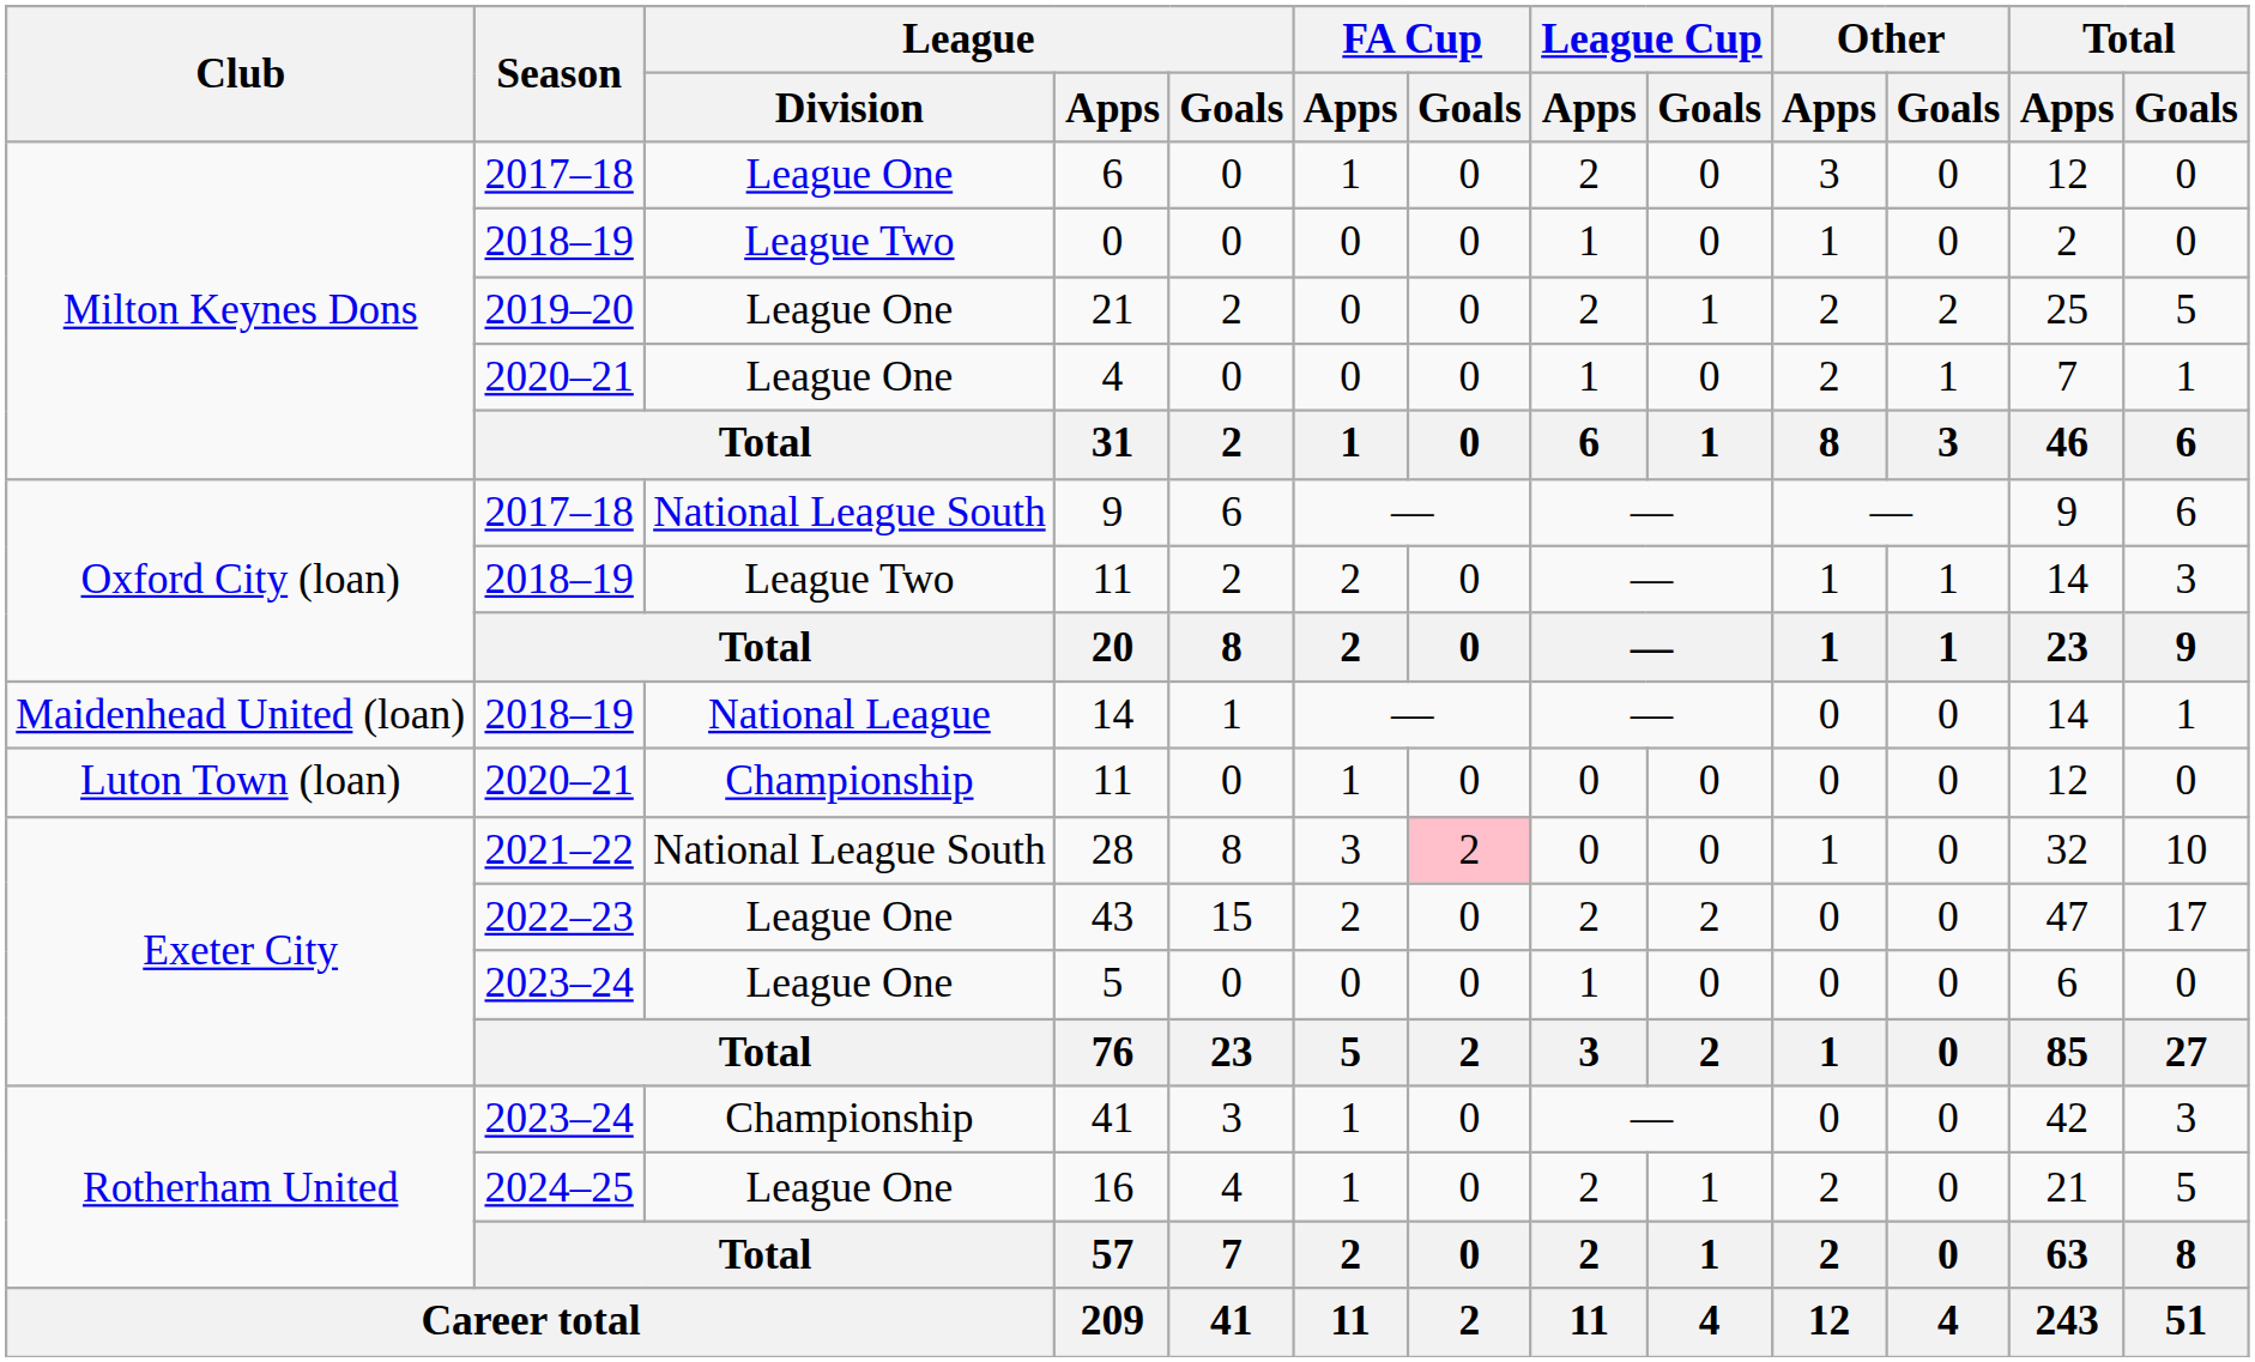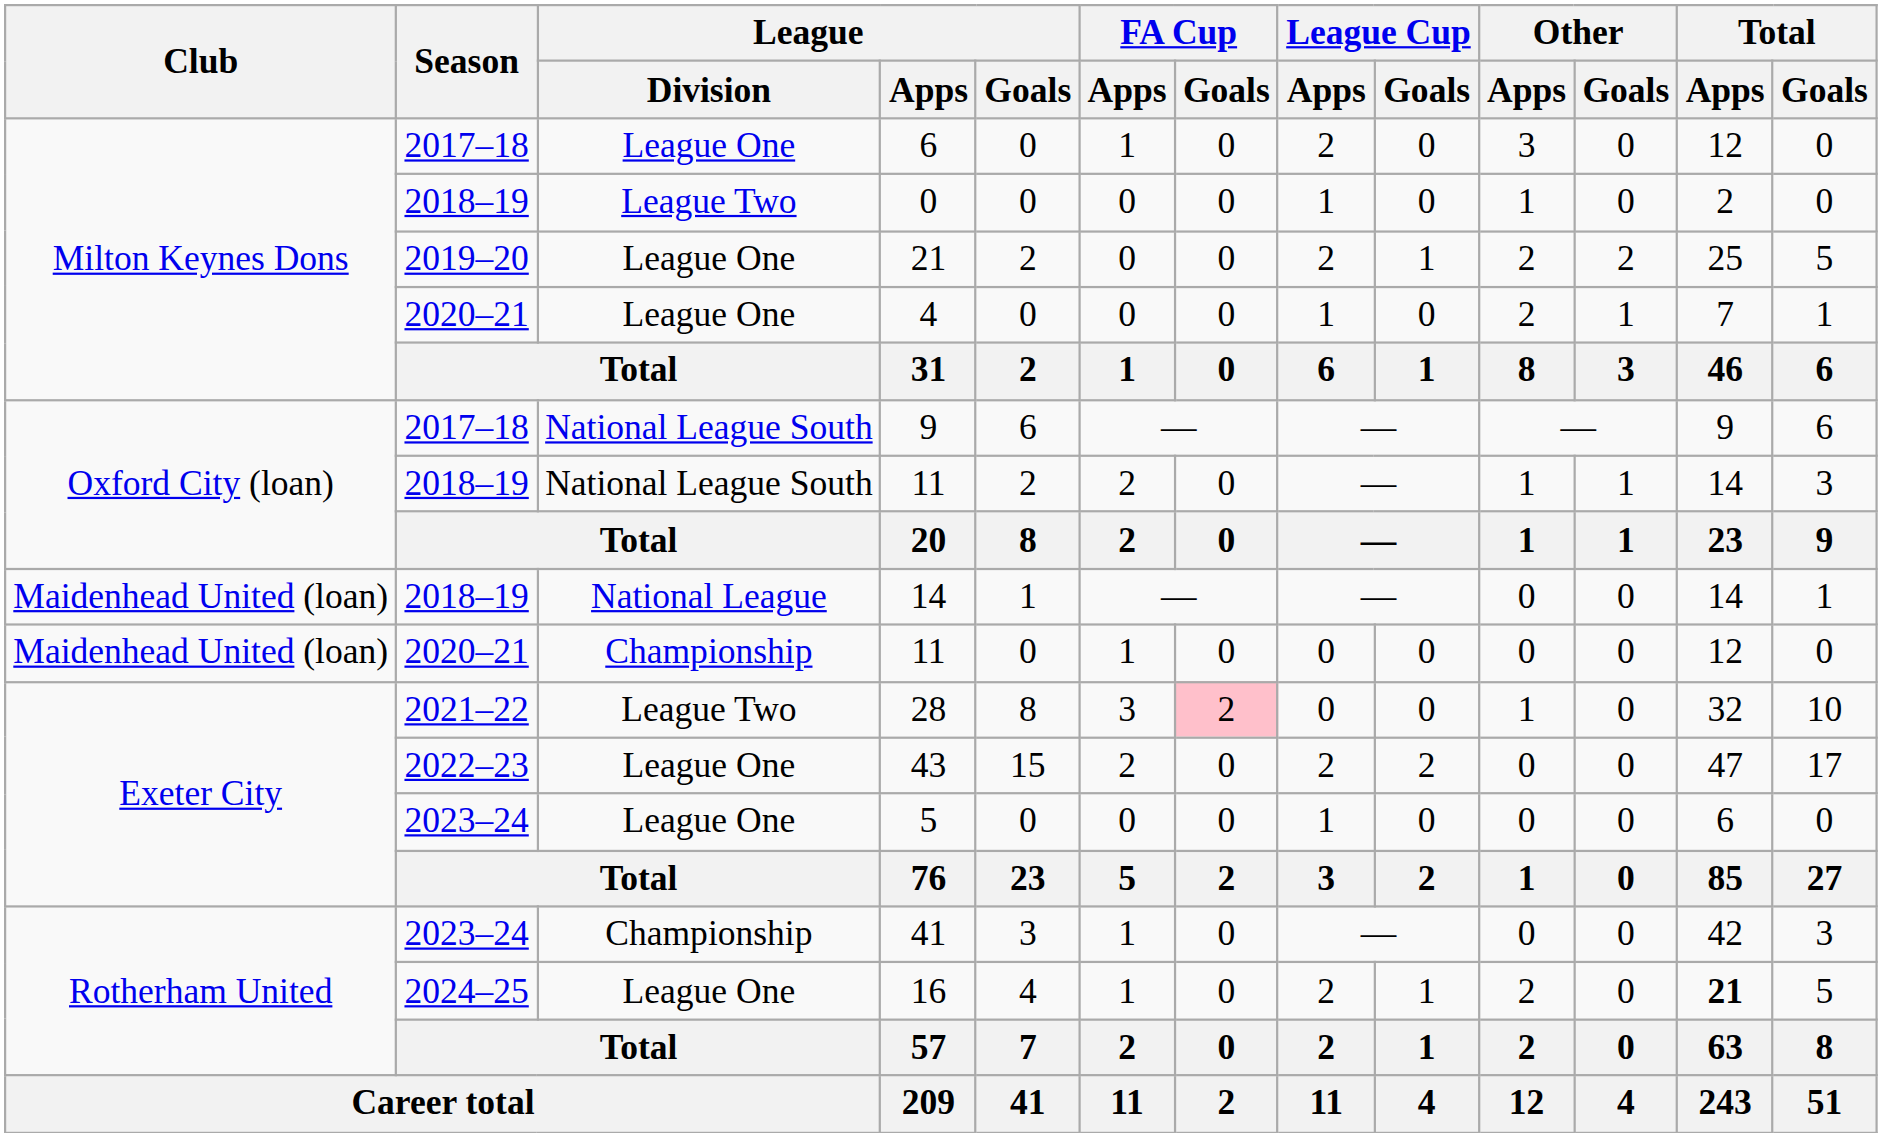 <table class=wikitable style="text-align: center;">
 <tr>
 <th rowspan=2>Club</th>
 <th rowspan=2>Season</th>
 <th colspan=3>League</th>
 <th colspan=2><a href='#'>FA Cup</a></th>
 <th colspan=2><a href='#'>League Cup</a></th>
 <th colspan=2>Other</th>
 <th colspan=2>Total</th>
 </tr>
 <tr>
 <th>Division</th>
 <th>Apps</th>
 <th>Goals</th>
 <th>Apps</th>
 <th>Goals</th>
 <th>Apps</th>
 <th>Goals</th>
 <th>Apps</th>
 <th>Goals</th>
 <th>Apps</th>
 <th>Goals</th>
 </tr>
 <tr>
 <td rowspan=5><a href='#'>Milton Keynes Dons</a></td>
 <td><a href='#'>2017–18</a></td>
 <td><a href='#'>League One</a></td>
 <td>6</td>
 <td>0</td>
 <td>1</td>
 <td>0</td>
 <td>2</td>
 <td>0</td>
 <td>3</td>
 <td>0</td>
 <td>12</td>
 <td>0</td>
 </tr>
 <tr>
 <td><a href='#'>2018–19</a></td>
 <td><a href='#'>League Two</a></td>
 <td>0</td>
 <td>0</td>
 <td>0</td>
 <td>0</td>
 <td>1</td>
 <td>0</td>
 <td>1</td>
 <td>0</td>
 <td>2</td>
 <td>0</td>
 </tr>
 <tr>
 <td><a href='#'>2019–20</a></td>
 <td>League One</td>
 <td>21</td>
 <td>2</td>
 <td>0</td>
 <td>0</td>
 <td>2</td>
 <td>1</td>
 <td>2</td>
 <td>2</td>
 <td>25</td>
 <td>5</td>
 </tr>
 <tr>
 <td><a href='#'>2020–21</a></td>
 <td>League One</td>
 <td>4</td>
 <td>0</td>
 <td>0</td>
 <td>0</td>
 <td>1</td>
 <td>0</td>
 <td>2</td>
 <td>1</td>
 <td>7</td>
 <td>1</td>
 </tr>
 <tr>
 <th colspan="2">Total</th>
 <th>31</th>
 <th>2</th>
 <th>1</th>
 <th>0</th>
 <th>6</th>
 <th>1</th>
 <th>8</th>
 <th>3</th>
 <th>46</th>
 <th>6</th>
 </tr>
 <tr>
 <td rowspan="3"><a href='#'>Oxford City</a> (loan)</td>
 <td><a href='#'>2017–18</a></td>
 <td><a href='#'>National League South</a></td>
 <td>9</td>
 <td>6</td>
 <td colspan="2">—</td>
 <td colspan="2">—</td>
 <td colspan="2">—</td>
 <td>9</td>
 <td>6</td>
 </tr>
 <tr>
 <td><a href='#'>2018–19</a></td>
-<td>League Two</td>
+<td>National League South</td>
 <td>11</td>
 <td>2</td>
 <td>2</td>
 <td>0</td>
 <td colspan="2">—</td>
 <td>1</td>
 <td>1</td>
 <td>14</td>
 <td>3</td>
 </tr>
 <tr>
 <th colspan="2">Total</th>
 <th>20</th>
 <th>8</th>
 <th>2</th>
 <th>0</th>
 <th colspan="2">—</th>
 <th>1</th>
 <th>1</th>
 <th>23</th>
 <th>9</th>
 </tr>
 <tr>
 <td><a href='#'>Maidenhead United</a> (loan)</td>
 <td><a href='#'>2018–19</a></td>
 <td><a href='#'>National League</a></td>
 <td>14</td>
 <td>1</td>
 <td colspan="2">—</td>
 <td colspan="2">—</td>
 <td>0</td>
 <td>0</td>
 <td>14</td>
 <td>1</td>
 </tr>
 <tr>
-<td><a href='#'>Luton Town</a> (loan)</td>
+<td><a href='#'>Maidenhead United</a> (loan)</td>
 <td><a href='#'>2020–21</a></td>
 <td><a href='#'>Championship</a></td>
 <td>11</td>
 <td>0</td>
 <td>1</td>
 <td>0</td>
 <td>0</td>
 <td>0</td>
 <td>0</td>
 <td>0</td>
 <td>12</td>
 <td>0</td>
 </tr>
 <tr>
 <td rowspan="4"><a href='#'>Exeter City</a></td>
 <td><a href='#'>2021–22</a></td>
-<td>National League South</td>
+<td>League Two</td>
 <td>28</td>
 <td>8</td>
 <td>3</td>
 <td style="background: pink;">2</td>
 <td>0</td>
 <td>0</td>
 <td>1</td>
 <td>0</td>
 <td>32</td>
 <td>10</td>
 </tr>
 <tr>
 <td><a href='#'>2022–23</a></td>
 <td>League One</td>
 <td>43</td>
 <td>15</td>
 <td>2</td>
 <td>0</td>
 <td>2</td>
 <td>2</td>
 <td>0</td>
 <td>0</td>
 <td>47</td>
 <td>17</td>
 </tr>
 <tr>
 <td><a href='#'>2023–24</a></td>
 <td>League One</td>
 <td>5</td>
 <td>0</td>
 <td>0</td>
 <td>0</td>
 <td>1</td>
 <td>0</td>
 <td>0</td>
 <td>0</td>
 <td>6</td>
 <td>0</td>
 </tr>
 <tr>
 <th colspan="2">Total</th>
 <th>76</th>
 <th>23</th>
 <th>5</th>
 <th>2</th>
 <th>3</th>
 <th>2</th>
 <th>1</th>
 <th>0</th>
 <th>85</th>
 <th>27</th>
 </tr>
 <tr>
 <td rowspan="3"><a href='#'>Rotherham United</a></td>
 <td><a href='#'>2023–24</a></td>
 <td>Championship</td>
 <td>41</td>
 <td>3</td>
 <td>1</td>
 <td>0</td>
 <td colspan=2>—</td>
 <td>0</td>
 <td>0</td>
 <td>42</td>
 <td>3</td>
 </tr>
 <tr>
 <td><a href='#'>2024–25</a></td>
 <td>League One</td>
 <td>16</td>
 <td>4</td>
 <td>1</td>
 <td>0</td>
 <td>2</td>
 <td>1</td>
 <td>2</td>
 <td>0</td>
-<td>21</td>
+<td><strong>21</strong></td>
 <td>5</td>
 </tr>
 <tr>
 <th colspan="2">Total</th>
 <th>57</th>
 <th>7</th>
 <th>2</th>
 <th>0</th>
 <th>2</th>
 <th>1</th>
 <th>2</th>
 <th>0</th>
 <th>63</th>
 <th>8</th>
 </tr>
 <tr>
 <th colspan=3>Career total</th>
 <th>209</th>
 <th>41</th>
 <th>11</th>
 <th>2</th>
 <th>11</th>
 <th>4</th>
 <th>12</th>
 <th>4</th>
 <th>243</th>
 <th>51</th>
 </tr>
 </table>
